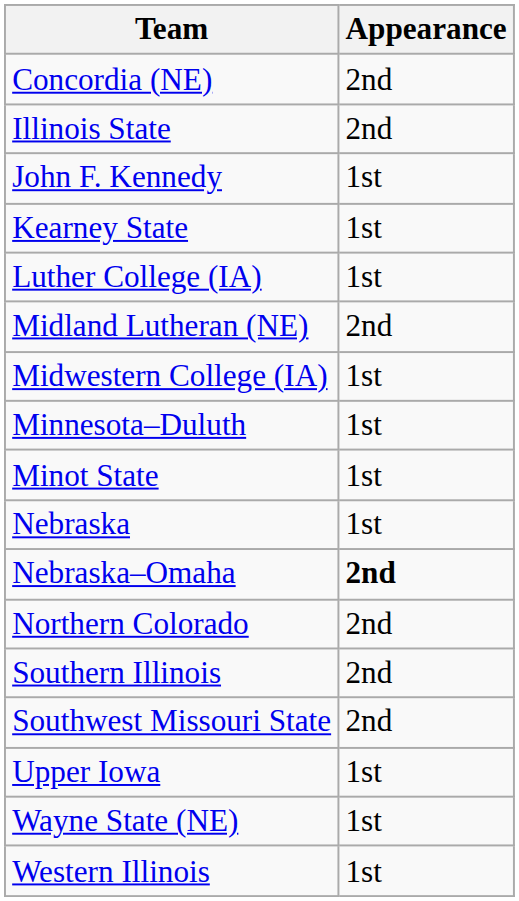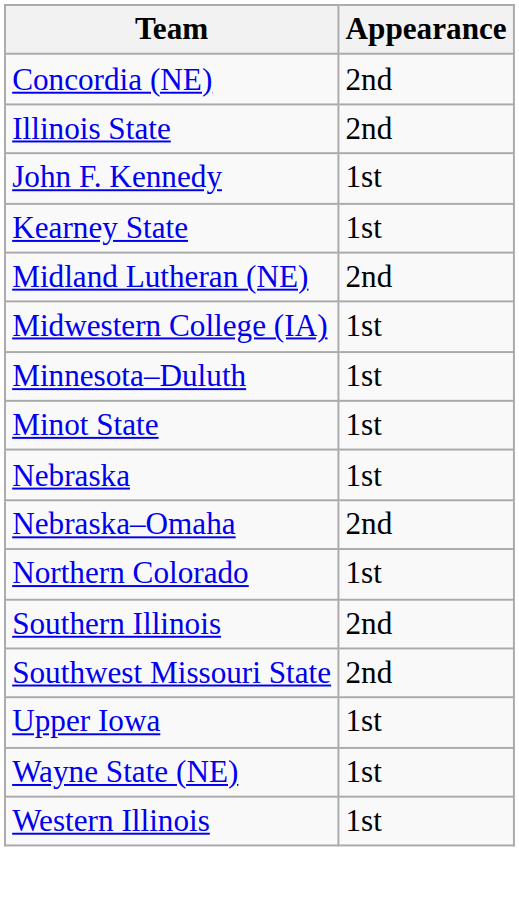 <table class="wikitable sortable">
 <tr>
 <th>Team</th>
 <th>Appearance</th>
 </tr>
 <tr>
 <td><a href='#'>Concordia (NE)</a></td>
 <td>2nd</td>
 </tr>
 <tr>
 <td><a href='#'>Illinois State</a></td>
 <td>2nd</td>
 </tr>
 <tr>
 <td><a href='#'>John F. Kennedy</a></td>
 <td>1st</td>
 </tr>
 <tr>
 <td><a href='#'>Kearney State</a></td>
-<td>1st</td>
-</tr>
-<tr>
-<td><a href='#'>Luther College (IA)</a></td>
 <td>1st</td>
 </tr>
 <tr>
 <td><a href='#'>Midland Lutheran (NE)</a></td>
 <td>2nd</td>
 </tr>
 <tr>
 <td><a href='#'>Midwestern College (IA)</a></td>
 <td>1st</td>
 </tr>
 <tr>
 <td><a href='#'>Minnesota–Duluth</a></td>
 <td>1st</td>
 </tr>
 <tr>
 <td><a href='#'>Minot State</a></td>
 <td>1st</td>
 </tr>
 <tr>
 <td><a href='#'>Nebraska</a></td>
 <td>1st</td>
 </tr>
 <tr>
 <td><a href='#'>Nebraska–Omaha</a></td>
-<td><strong>2nd</strong></td>
+<td>2nd</td>
 </tr>
 <tr>
 <td><a href='#'>Northern Colorado</a></td>
-<td>2nd</td>
+<td>1st</td>
 </tr>
 <tr>
 <td><a href='#'>Southern Illinois</a></td>
 <td>2nd</td>
 </tr>
 <tr>
 <td><a href='#'>Southwest Missouri State</a></td>
 <td>2nd</td>
 </tr>
 <tr>
 <td><a href='#'>Upper Iowa</a></td>
 <td>1st</td>
 </tr>
 <tr>
 <td><a href='#'>Wayne State (NE)</a></td>
 <td>1st</td>
 </tr>
 <tr>
 <td><a href='#'>Western Illinois</a></td>
 <td>1st</td>
 </tr>
 </table>
